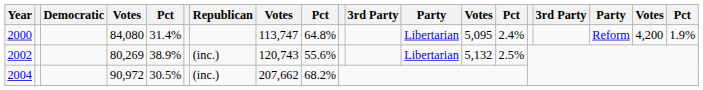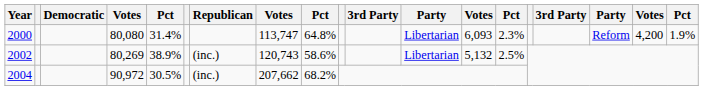 <table class="wikitable" style="margin:0.5em ; font-size:95%">
 <tr>
 <th>Year</th>
 <th></th>
 <th>Democratic</th>
 <th>Votes</th>
 <th>Pct</th>
 <th></th>
 <th>Republican</th>
 <th>Votes</th>
 <th>Pct</th>
 <th></th>
 <th>3rd Party</th>
 <th>Party</th>
 <th>Votes</th>
 <th>Pct</th>
 <th></th>
 <th>3rd Party</th>
 <th>Party</th>
 <th>Votes</th>
 <th>Pct</th>
 </tr>
 <tr>
 <td><a href='#'>2000</a></td>
 <td></td>
 <td></td>
-<td>84,080</td>
+<td>80,080</td>
 <td>31.4%</td>
 <td></td>
 <td></td>
 <td>113,747</td>
 <td>64.8%</td>
 <td></td>
 <td></td>
 <td><a href='#'>Libertarian</a></td>
-<td>5,095</td>
-<td>2.4%</td>
+<td>6,093</td>
+<td>2.3%</td>
 <td></td>
 <td></td>
 <td><a href='#'>Reform</a></td>
 <td>4,200</td>
 <td>1.9%</td>
 </tr>
 <tr>
 <td><a href='#'>2002</a></td>
 <td></td>
 <td></td>
 <td>80,269</td>
 <td>38.9%</td>
 <td></td>
 <td> (inc.)</td>
 <td>120,743</td>
-<td>55.6%</td>
+<td>58.6%</td>
 <td></td>
 <td></td>
 <td><a href='#'>Libertarian</a></td>
 <td>5,132</td>
 <td>2.5%</td>
 <td colspan=5 rowspan=2></td>
 </tr>
 <tr>
 <td><a href='#'>2004</a></td>
 <td></td>
 <td></td>
 <td>90,972</td>
 <td>30.5%</td>
 <td></td>
 <td> (inc.)</td>
 <td>207,662</td>
 <td>68.2%</td>
 <td colspan=5></td>
 </tr>
 </table>
